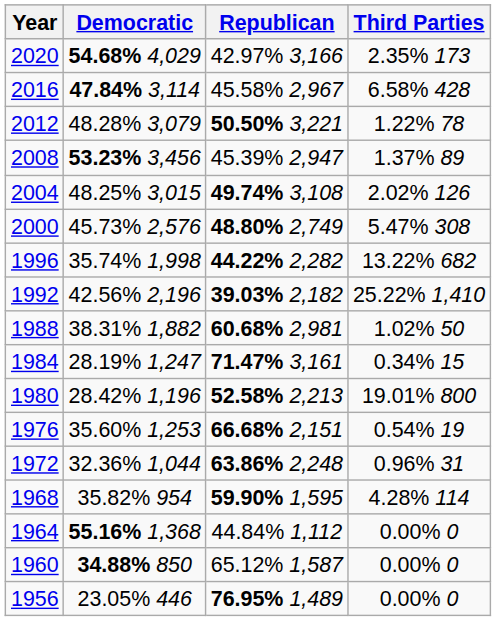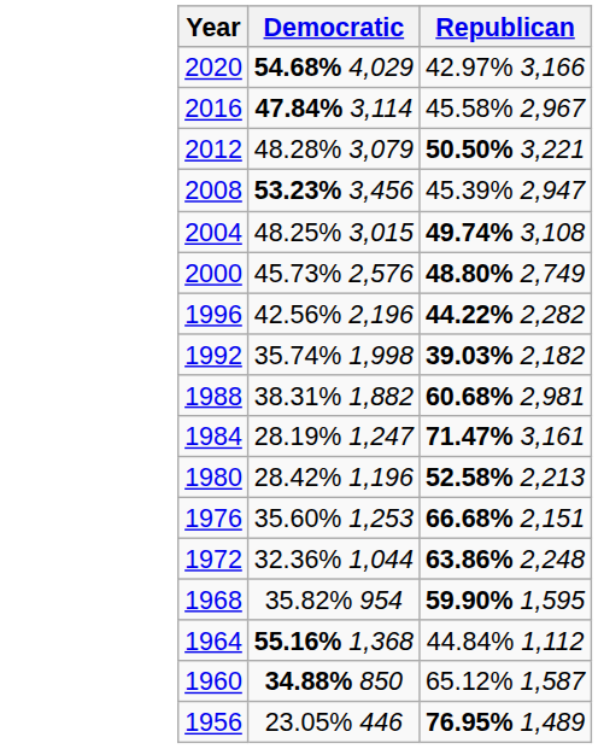 <table class="wikitable"  style="float:right; margin:1em; font-size:95%;">
 <tr style="background:lightgrey;">
 <th>Year</th>
 <th><a href='#'>Democratic</a></th>
 <th><a href='#'>Republican</a></th>
-<th><a href='#'>Third Parties</a></th>
 </tr>
 <tr>
 <td align="center" ><a href='#'>2020</a></td>
 <td align="center" ><strong>54.68%</strong> <em>4,029</em></td>
 <td align="center" >42.97% <em>3,166</em></td>
-<td align="center" >2.35% <em>173</em></td>
 </tr>
 <tr>
 <td align="center" ><a href='#'>2016</a></td>
 <td align="center" ><strong>47.84%</strong> <em>3,114</em></td>
 <td align="center" >45.58% <em>2,967</em></td>
-<td align="center" >6.58% <em>428</em></td>
 </tr>
 <tr>
 <td align="center" ><a href='#'>2012</a></td>
 <td align="center" >48.28% <em>3,079</em></td>
 <td align="center" ><strong>50.50%</strong> <em>3,221</em></td>
-<td align="center" >1.22% <em>78</em></td>
 </tr>
 <tr>
 <td align="center" ><a href='#'>2008</a></td>
 <td align="center" ><strong>53.23%</strong> <em>3,456</em></td>
 <td align="center" >45.39% <em>2,947</em></td>
-<td align="center" >1.37% <em>89</em></td>
 </tr>
 <tr>
 <td align="center" ><a href='#'>2004</a></td>
 <td align="center" >48.25% <em>3,015</em></td>
 <td align="center" ><strong>49.74%</strong> <em>3,108</em></td>
-<td align="center" >2.02% <em>126</em></td>
 </tr>
 <tr>
 <td align="center" ><a href='#'>2000</a></td>
 <td align="center" >45.73% <em>2,576</em></td>
 <td align="center" ><strong>48.80%</strong> <em>2,749</em></td>
-<td align="center" >5.47% <em>308</em></td>
 </tr>
 <tr>
 <td align="center" ><a href='#'>1996</a></td>
-<td align="center" >35.74% <em>1,998</em></td>
+<td align="center" >42.56% <em>2,196</em></td>
 <td align="center" ><strong>44.22%</strong> <em>2,282</em></td>
-<td align="center" >13.22% <em>682</em></td>
 </tr>
 <tr>
 <td align="center" ><a href='#'>1992</a></td>
-<td align="center" >42.56% <em>2,196</em></td>
+<td align="center" >35.74% <em>1,998</em></td>
 <td align="center" ><strong>39.03%</strong> <em>2,182</em></td>
-<td align="center" >25.22% <em>1,410</em></td>
 </tr>
 <tr>
 <td align="center" ><a href='#'>1988</a></td>
 <td align="center" >38.31% <em>1,882</em></td>
 <td align="center" ><strong>60.68%</strong> <em>2,981</em></td>
-<td align="center" >1.02% <em>50</em></td>
 </tr>
 <tr>
 <td align="center" ><a href='#'>1984</a></td>
 <td align="center" >28.19% <em>1,247</em></td>
 <td align="center" ><strong>71.47%</strong> <em>3,161</em></td>
-<td align="center" >0.34% <em>15</em></td>
 </tr>
 <tr>
 <td align="center" ><a href='#'>1980</a></td>
 <td align="center" >28.42% <em>1,196</em></td>
 <td align="center" ><strong>52.58%</strong> <em>2,213</em></td>
-<td align="center" >19.01% <em>800</em></td>
 </tr>
 <tr>
 <td align="center" ><a href='#'>1976</a></td>
 <td align="center" >35.60% <em>1,253</em></td>
 <td align="center" ><strong>66.68%</strong> <em>2,151</em></td>
-<td align="center" >0.54% <em>19</em></td>
 </tr>
 <tr>
 <td align="center" ><a href='#'>1972</a></td>
 <td align="center" >32.36% <em>1,044</em></td>
 <td align="center" ><strong>63.86%</strong> <em>2,248</em></td>
-<td align="center" >0.96% <em>31</em></td>
 </tr>
 <tr>
 <td align="center" ><a href='#'>1968</a></td>
 <td align="center" >35.82% <em>954</em></td>
 <td align="center" ><strong>59.90%</strong> <em>1,595</em></td>
-<td align="center" >4.28% <em>114</em></td>
 </tr>
 <tr>
 <td align="center" ><a href='#'>1964</a></td>
 <td align="center" ><strong>55.16%</strong> <em>1,368</em></td>
 <td align="center" >44.84% <em>1,112</em></td>
-<td align="center" >0.00% <em>0</em></td>
 </tr>
 <tr>
 <td align="center" ><a href='#'>1960</a></td>
 <td align="center" ><strong>34.88%</strong> <em>850</em></td>
 <td align="center" >65.12% <em>1,587</em></td>
-<td align="center" >0.00% <em>0</em></td>
 </tr>
 <tr>
 <td align="center" ><a href='#'>1956</a></td>
 <td align="center" >23.05% <em>446</em></td>
 <td align="center" ><strong>76.95%</strong> <em>1,489</em></td>
-<td align="center" >0.00% <em>0</em></td>
 </tr>
 </table>
